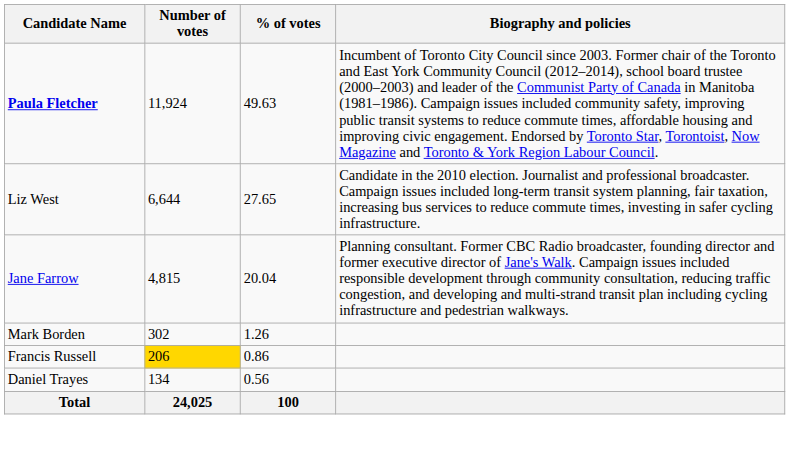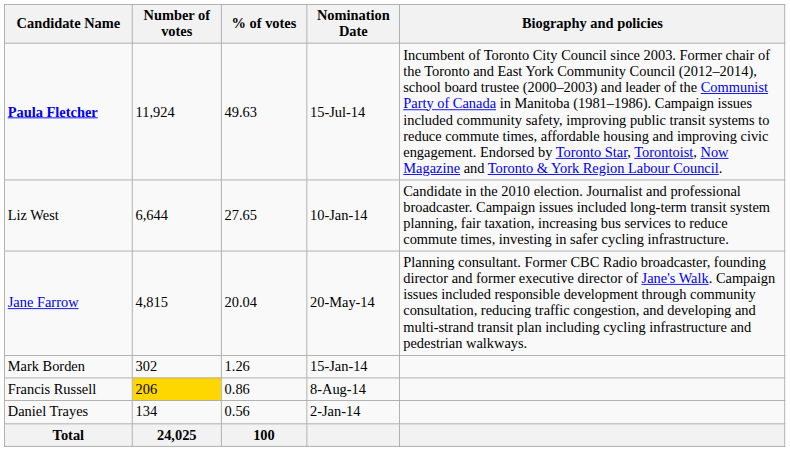 <table class="wikitable">
 <tr>
 <th scope="col" style="width: 150px;">Candidate Name</th>
 <th scope="col" style="width: 100px;">Number of votes</th>
 <th scope="col" style="width: 100px;">% of votes</th>
+<th scope="col" style="width: 100px;">Nomination Date</th>
 <th scope="col" style="width: 500px;">Biography and policies</th>
 </tr>
 <tr>
 <td><strong><a href='#'>Paula Fletcher</a></strong></td>
 <td>11,924</td>
 <td>49.63</td>
+<td>15-Jul-14</td>
 <td>Incumbent of Toronto City Council since 2003. Former chair of the Toronto and East York Community Council (2012–2014), school board trustee (2000–2003) and leader of the <a href='#'>Communist Party of Canada</a> in Manitoba (1981–1986). Campaign issues included community safety, improving public transit systems to reduce commute times, affordable housing and improving civic engagement. Endorsed by <a href='#'>Toronto Star</a>, <a href='#'>Torontoist</a>,  <a href='#'>Now Magazine</a> and <a href='#'>Toronto & York Region Labour Council</a>.</td>
 </tr>
 <tr>
 <td>Liz West</td>
 <td>6,644</td>
 <td>27.65</td>
+<td>10-Jan-14</td>
 <td>Candidate in the 2010 election. Journalist and professional broadcaster. Campaign issues included long-term transit system planning, fair taxation, increasing bus services to reduce commute times, investing in safer cycling infrastructure.</td>
 </tr>
 <tr>
 <td><a href='#'>Jane Farrow</a></td>
 <td>4,815</td>
 <td>20.04</td>
+<td>20-May-14</td>
 <td>Planning consultant. Former CBC Radio broadcaster, founding director and former executive director of <a href='#'>Jane's Walk</a>. Campaign issues included responsible development through community consultation, reducing traffic congestion, and developing and multi-strand transit plan including cycling infrastructure and pedestrian walkways.</td>
 </tr>
 <tr>
 <td>Mark Borden</td>
 <td>302</td>
 <td>1.26</td>
+<td>15-Jan-14</td>
 <td></td>
 </tr>
 <tr>
 <td>Francis Russell</td>
 <td style="background: gold;">206</td>
 <td>0.86</td>
+<td>8-Aug-14</td>
 <td></td>
 </tr>
 <tr>
 <td>Daniel Trayes</td>
 <td>134</td>
 <td>0.56</td>
+<td>2-Jan-14</td>
 <td></td>
 </tr>
 <tr>
 <th>Total</th>
 <th>24,025</th>
 <th>100</th>
 <th></th>
+<th></th>
 </tr>
 </table>
